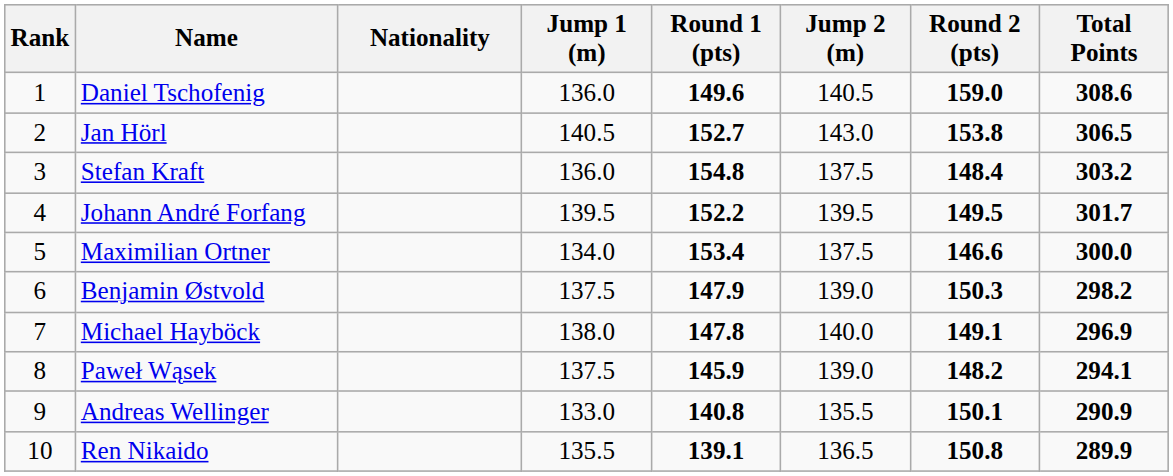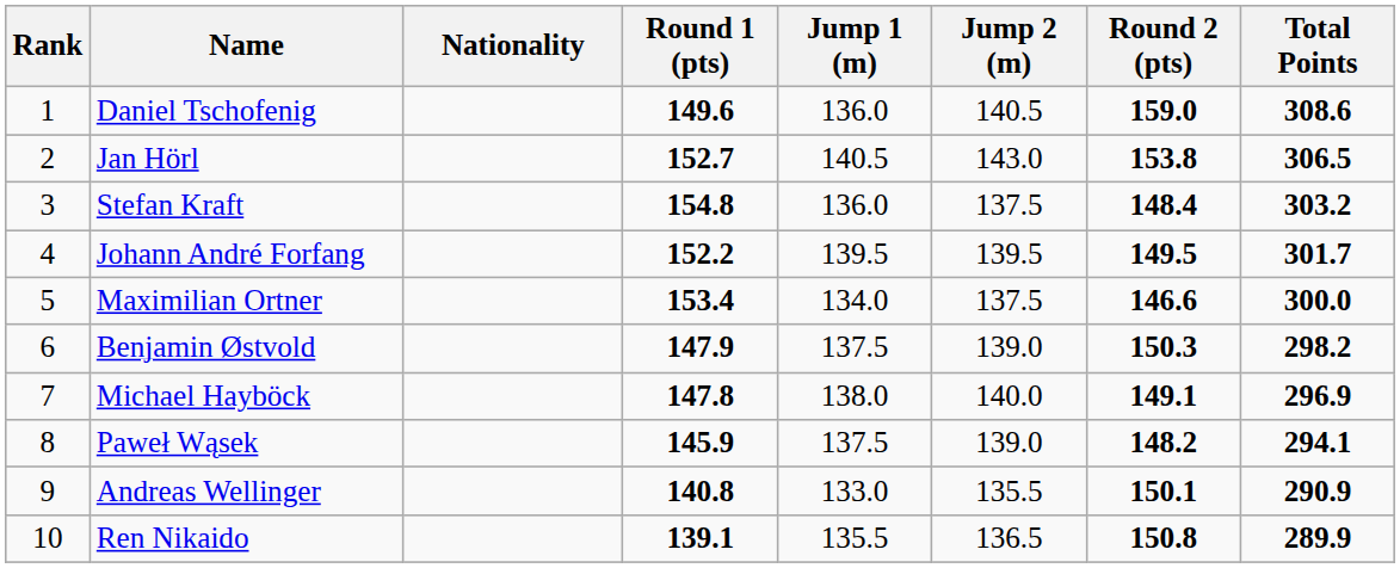 <table class="wikitable sortable" style="text-align: center;">
 <tr>
 <th>Rank</th>
 <th width=160>Name</th>
 <th width=110>Nationality</th>
+<th width=75>Round 1 (pts)</th>
 <th width=75>Jump 1 (m)</th>
-<th width=75>Round 1 (pts)</th>
 <th width=75>Jump 2 (m)</th>
 <th width=75>Round 2 (pts)</th>
 <th width=75>Total Points</th>
 </tr>
 <tr>
 <td>1</td>
 <td align=left><a href='#'>Daniel Tschofenig</a></td>
 <td align="left"></td>
+<td><strong>149.6</strong></td>
 <td>136.0</td>
-<td><strong>149.6</strong></td>
 <td>140.5</td>
 <td><strong>159.0</strong></td>
 <td><strong>308.6</strong></td>
 </tr>
 <tr>
 <td>2</td>
 <td align=left><a href='#'>Jan Hörl</a></td>
 <td align="left"></td>
+<td><strong>152.7</strong></td>
 <td>140.5</td>
-<td><strong>152.7</strong></td>
 <td>143.0</td>
 <td><strong>153.8</strong></td>
 <td><strong>306.5</strong></td>
 </tr>
 <tr>
 <td>3</td>
 <td align=left><a href='#'>Stefan Kraft</a></td>
 <td align="left"></td>
+<td><strong>154.8</strong></td>
 <td>136.0</td>
-<td><strong>154.8</strong></td>
 <td>137.5</td>
 <td><strong>148.4</strong></td>
 <td><strong>303.2</strong></td>
 </tr>
 <tr>
 <td>4</td>
 <td align=left><a href='#'>Johann André Forfang</a></td>
 <td align="left"></td>
+<td><strong>152.2</strong></td>
 <td>139.5</td>
-<td><strong>152.2</strong></td>
 <td>139.5</td>
 <td><strong>149.5</strong></td>
 <td><strong>301.7</strong></td>
 </tr>
 <tr>
 <td>5</td>
 <td align=left><a href='#'>Maximilian Ortner</a></td>
 <td align="left"></td>
+<td><strong>153.4</strong></td>
 <td>134.0</td>
-<td><strong>153.4</strong></td>
 <td>137.5</td>
 <td><strong>146.6</strong></td>
 <td><strong>300.0</strong></td>
 </tr>
 <tr>
 <td>6</td>
 <td align=left><a href='#'>Benjamin Østvold</a></td>
 <td align=left></td>
+<td><strong>147.9</strong></td>
 <td>137.5</td>
-<td><strong>147.9</strong></td>
 <td>139.0</td>
 <td><strong>150.3</strong></td>
 <td><strong>298.2</strong></td>
 </tr>
 <tr>
 <td>7</td>
 <td align=left><a href='#'>Michael Hayböck</a></td>
 <td align="left"></td>
+<td><strong>147.8</strong></td>
 <td>138.0</td>
-<td><strong>147.8</strong></td>
 <td>140.0</td>
 <td><strong>149.1</strong></td>
 <td><strong>296.9</strong></td>
 </tr>
 <tr>
 <td>8</td>
 <td align=left><a href='#'>Paweł Wąsek</a></td>
 <td align="left"></td>
+<td><strong>145.9</strong></td>
 <td>137.5</td>
-<td><strong>145.9</strong></td>
 <td>139.0</td>
 <td><strong>148.2</strong></td>
 <td><strong>294.1</strong></td>
 </tr>
 <tr>
 <td>9</td>
 <td align=left><a href='#'>Andreas Wellinger</a></td>
 <td align="left"></td>
+<td><strong>140.8</strong></td>
 <td>133.0</td>
-<td><strong>140.8</strong></td>
 <td>135.5</td>
 <td><strong>150.1</strong></td>
 <td><strong>290.9</strong></td>
 </tr>
 <tr>
 <td>10</td>
 <td align=left><a href='#'>Ren Nikaido</a></td>
 <td align="left"></td>
+<td><strong>139.1</strong></td>
 <td>135.5</td>
-<td><strong>139.1</strong></td>
 <td>136.5</td>
 <td><strong>150.8</strong></td>
 <td><strong>289.9</strong></td>
 </tr>
 </table>
